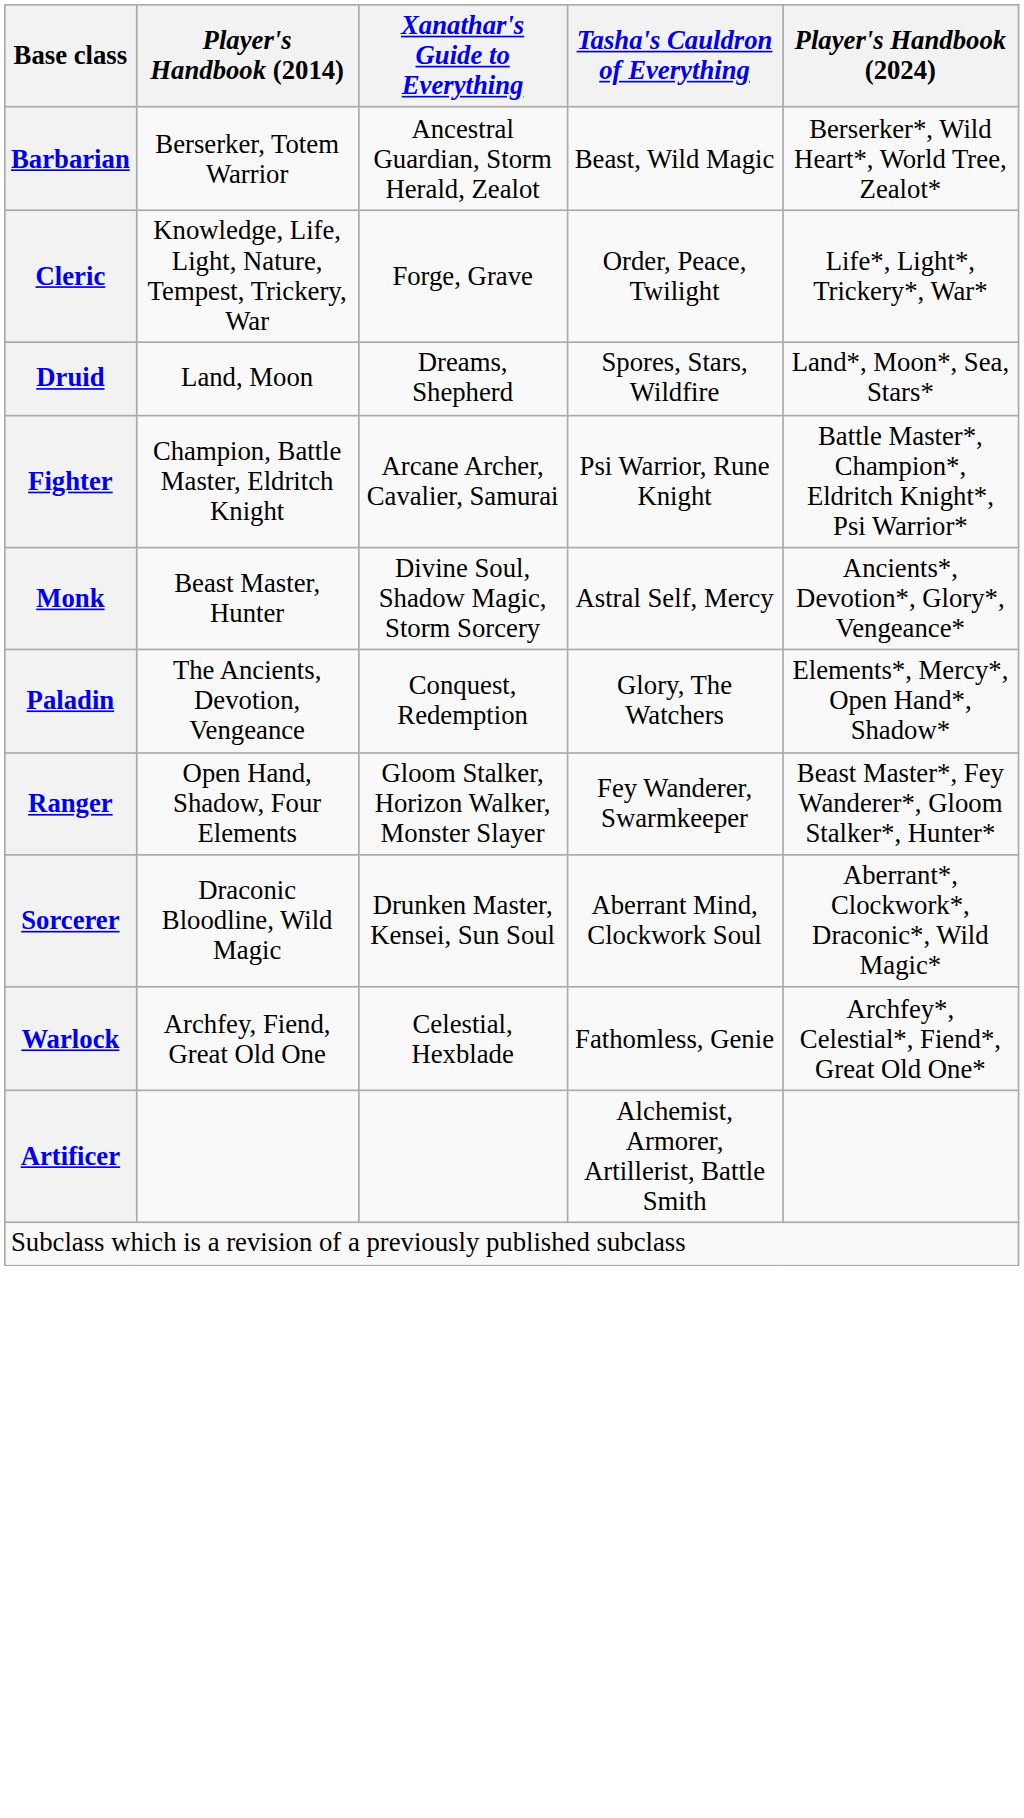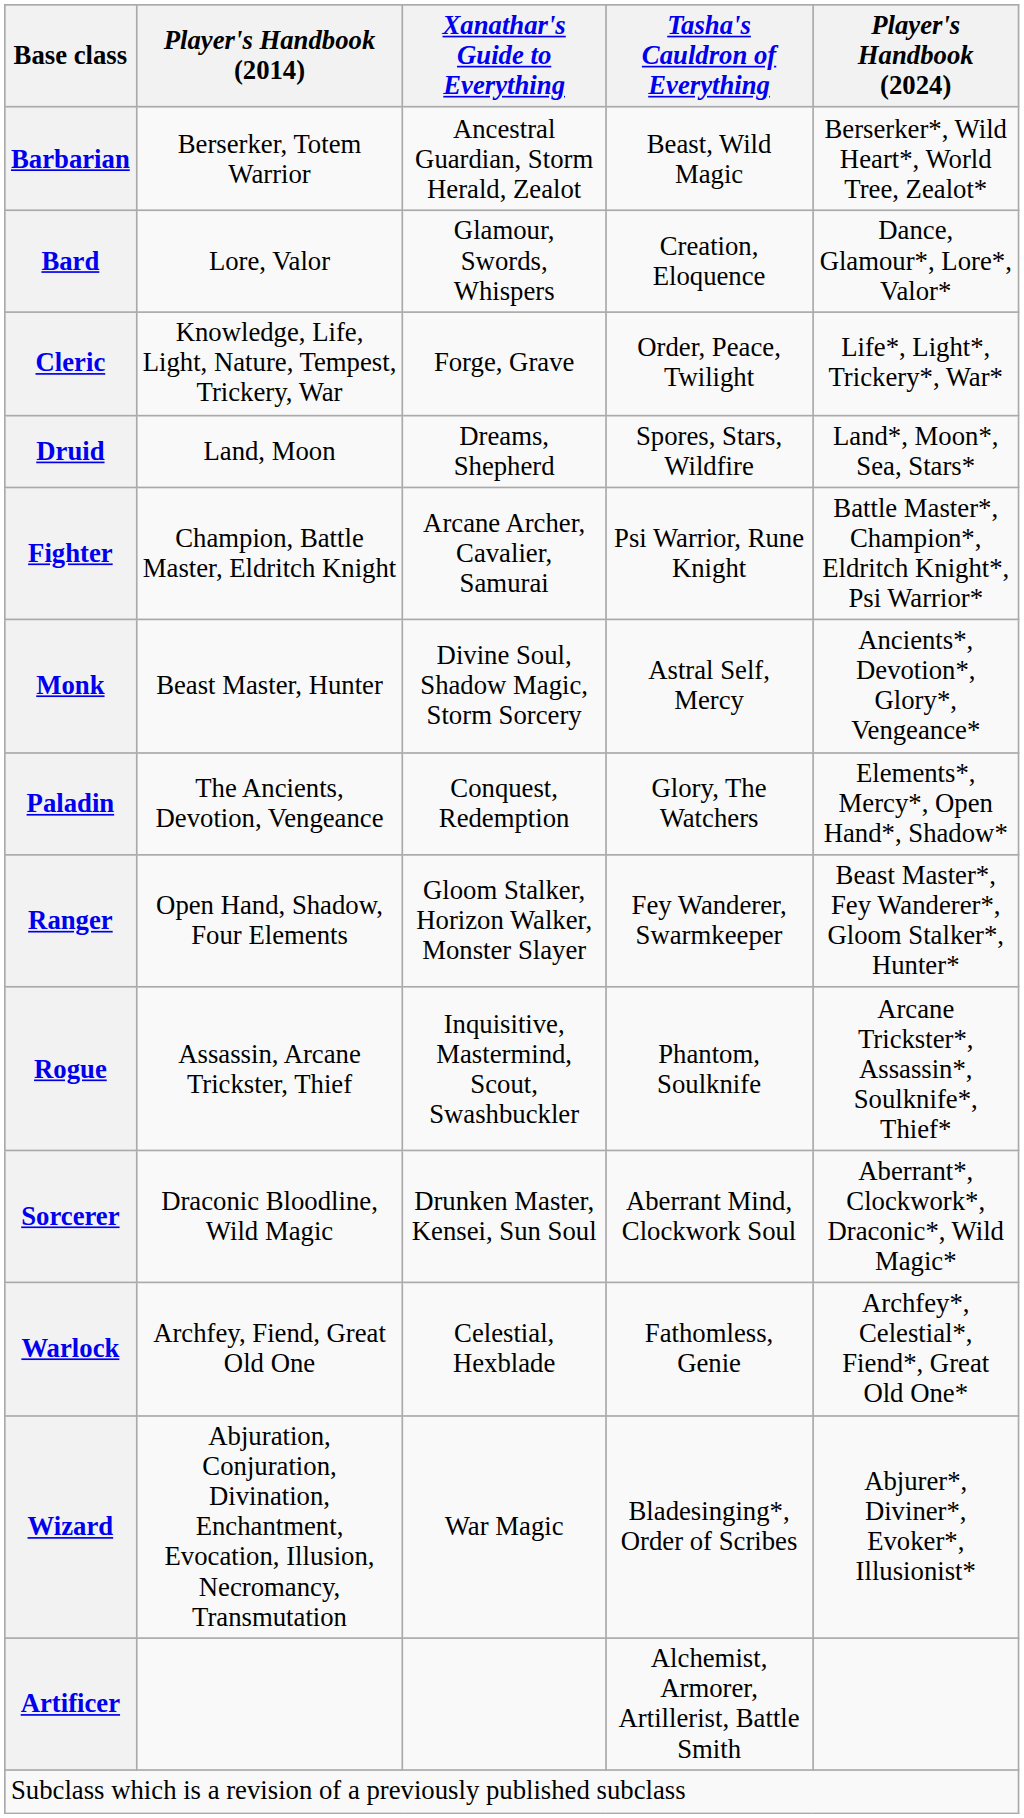 <table class="wikitable plainrowheaders" style="text-align:center">
 <tr>
 <th rowspan="1" scope="col">Base class</th>
 <th scope="col"><em>Player's Handbook</em> (2014)</th>
 <th scope="col"><em><a href='#'>Xanathar's Guide to Everything</a></em></th>
 <th scope="col"><em><a href='#'>Tasha's Cauldron of Everything</a></em></th>
 <th scope="col"><em>Player's Handbook</em> (2024)</th>
 </tr>
 <tr>
 <th scope="row"><a href='#'>Barbarian</a><br></th>
 <td>Berserker, Totem Warrior</td>
 <td>Ancestral Guardian, Storm Herald, Zealot</td>
 <td>Beast, Wild Magic</td>
 <td>Berserker*, Wild Heart*, World Tree, Zealot*</td>
+</tr>
+<tr>
+<th scope="row"><a href='#'>Bard</a><br></th>
+<td>Lore, Valor</td>
+<td>Glamour, Swords, Whispers</td>
+<td>Creation, Eloquence</td>
+<td>Dance, Glamour*, Lore*, Valor*</td>
 </tr>
 <tr>
 <th scope="row"><a href='#'>Cleric</a><br></th>
 <td>Knowledge, Life, Light, Nature, Tempest, Trickery, War</td>
 <td>Forge, Grave</td>
 <td>Order, Peace, Twilight</td>
 <td>Life*, Light*, Trickery*, War*</td>
 </tr>
 <tr>
 <th scope="row"><a href='#'>Druid</a><br></th>
 <td>Land, Moon</td>
 <td>Dreams, Shepherd</td>
 <td>Spores, Stars, Wildfire</td>
 <td>Land*, Moon*, Sea, Stars*</td>
 </tr>
 <tr>
 <th scope="row"><a href='#'>Fighter</a><br></th>
 <td>Champion, Battle Master, Eldritch Knight</td>
 <td>Arcane Archer, Cavalier, Samurai</td>
 <td>Psi Warrior, Rune Knight</td>
 <td>Battle Master*, Champion*, Eldritch Knight*, Psi Warrior*</td>
 </tr>
 <tr>
 <th scope="row"><a href='#'>Monk</a><br></th>
 <td>Beast Master, Hunter</td>
 <td>Divine Soul, Shadow Magic, Storm Sorcery</td>
 <td>Astral Self, Mercy</td>
 <td>Ancients*, Devotion*, Glory*, Vengeance*</td>
 </tr>
 <tr>
 <th scope="row"><a href='#'>Paladin</a><br></th>
 <td>The Ancients, Devotion, Vengeance</td>
 <td>Conquest, Redemption</td>
 <td>Glory, The Watchers</td>
 <td>Elements*, Mercy*, Open Hand*, Shadow*</td>
 </tr>
 <tr>
 <th scope="row"><a href='#'>Ranger</a><br></th>
 <td>Open Hand, Shadow, Four Elements</td>
 <td>Gloom Stalker, Horizon Walker, Monster Slayer</td>
 <td>Fey Wanderer, Swarmkeeper</td>
 <td>Beast Master*, Fey Wanderer*, Gloom Stalker*, Hunter*</td>
 </tr>
 <tr>
+<th scope="row"><a href='#'>Rogue</a><br></th>
+<td>Assassin, Arcane Trickster, Thief</td>
+<td>Inquisitive, Mastermind, Scout, Swashbuckler</td>
+<td>Phantom, Soulknife</td>
+<td>Arcane Trickster*, Assassin*, Soulknife*, Thief*</td>
+</tr>
+<tr>
 <th scope="row"><a href='#'>Sorcerer</a><br></th>
 <td>Draconic Bloodline, Wild Magic</td>
 <td>Drunken Master, Kensei, Sun Soul</td>
 <td>Aberrant Mind, Clockwork Soul</td>
 <td>Aberrant*, Clockwork*, Draconic*, Wild Magic*</td>
 </tr>
 <tr>
 <th scope="row"><a href='#'>Warlock</a><br></th>
 <td>Archfey, Fiend, Great Old One</td>
 <td>Celestial, Hexblade</td>
 <td>Fathomless, Genie</td>
 <td>Archfey*, Celestial*, Fiend*, Great Old One*</td>
 </tr>
 <tr>
+<th scope="row"><a href='#'>Wizard</a><br></th>
+<td align="center">Abjuration, Conjuration, Divination, Enchantment, Evocation, Illusion, Necromancy, Transmutation</td>
+<td>War Magic</td>
+<td>Bladesinging*, Order of Scribes</td>
+<td>Abjurer*, Diviner*, Evoker*, Illusionist*</td>
+</tr>
+<tr>
 <th scope="row"><a href='#'>Artificer</a><br></th>
 <td></td>
 <td></td>
 <td>Alchemist, Armorer, Artillerist, Battle Smith</td>
 <td></td>
 </tr>
 <tr>
 <td colspan="5" align="left"> Subclass which is a revision of a previously published subclass</td>
 </tr>
 </table>
